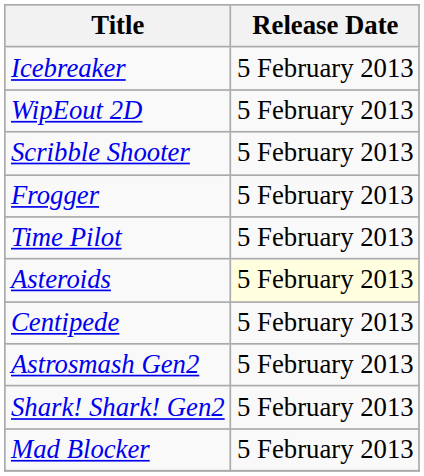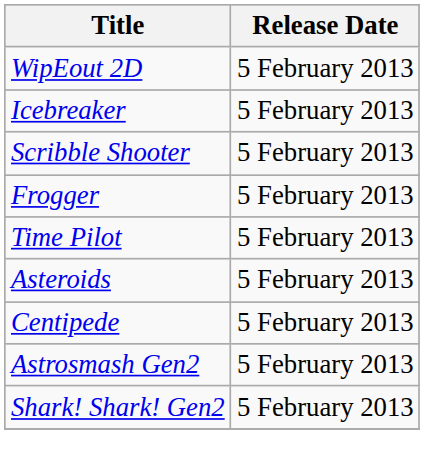 <table class="wikitable sortable">
 <tr>
 <th>Title</th>
 <th>Release Date</th>
 </tr>
 <tr>
-<td><em><a href='#'>Icebreaker</a></em></td>
+<td><em><a href='#'>WipEout 2D</a></em></td>
 <td>5 February 2013</td>
 </tr>
 <tr>
-<td><em><a href='#'>WipEout 2D</a></em></td>
+<td><em><a href='#'>Icebreaker</a></em></td>
 <td>5 February 2013</td>
 </tr>
 <tr>
 <td><em><a href='#'>Scribble Shooter</a></em></td>
 <td>5 February 2013</td>
 </tr>
 <tr>
 <td><em><a href='#'>Frogger</a></em></td>
 <td>5 February 2013</td>
 </tr>
 <tr>
 <td><em><a href='#'>Time Pilot</a></em></td>
 <td>5 February 2013</td>
 </tr>
 <tr>
 <td><em><a href='#'>Asteroids</a></em></td>
-<td style="background: lightyellow;">5 February 2013</td>
+<td>5 February 2013</td>
 </tr>
 <tr>
 <td><em><a href='#'>Centipede</a></em></td>
 <td>5 February 2013</td>
 </tr>
 <tr>
 <td><em><a href='#'>Astrosmash Gen2</a></em></td>
 <td>5 February 2013</td>
 </tr>
 <tr>
 <td><em><a href='#'>Shark! Shark! Gen2</a></em></td>
 <td>5 February 2013</td>
 </tr>
 <tr>
-<td><em><a href='#'>Mad Blocker</a></em></td>
-<td>5 February 2013</td>
-</tr>
-<tr>
 </tr>
 </table>
